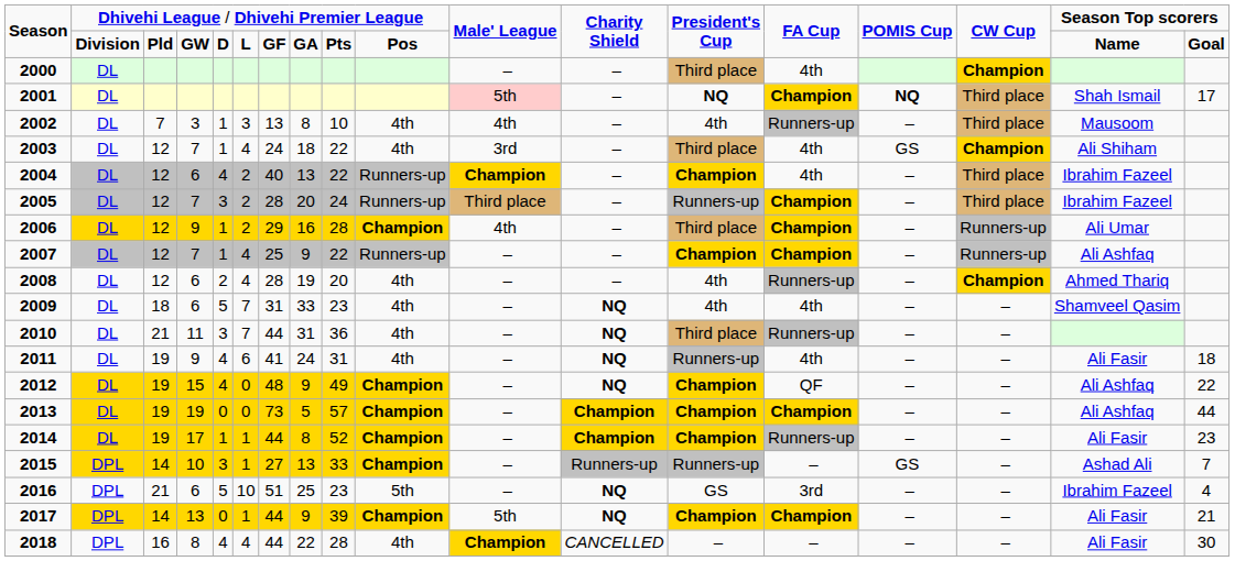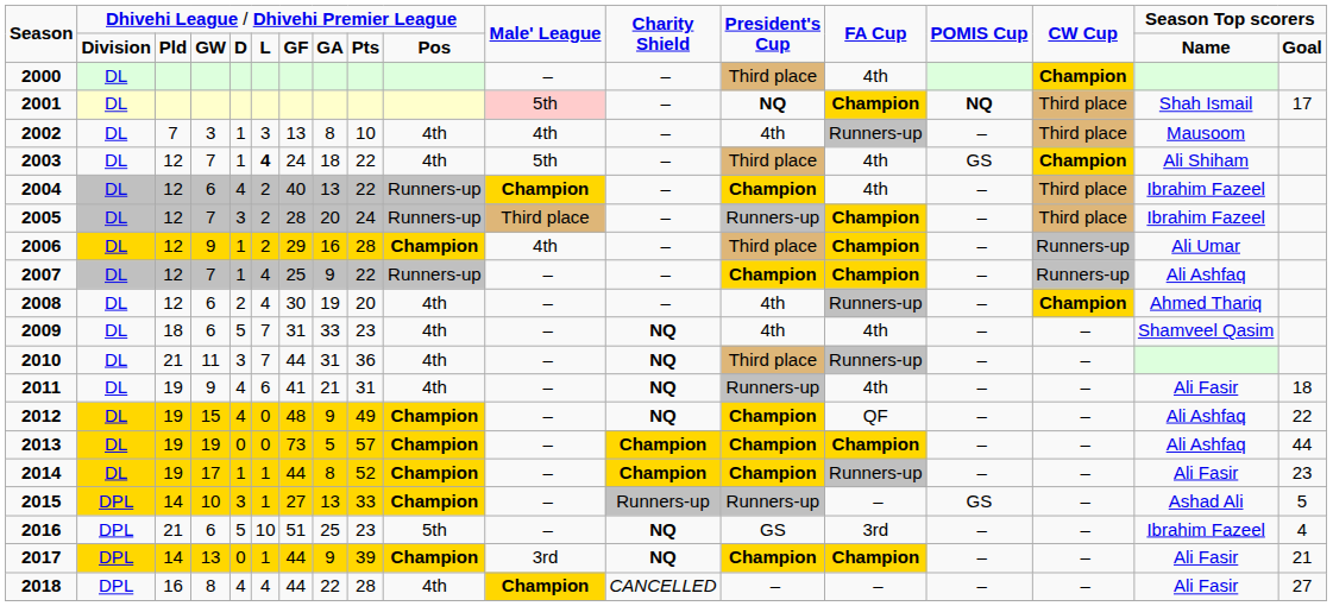 <table class="wikitable" style="text-align: center">
 <tr>
 <td rowspan=2><strong>Season</strong></td>
 <td colspan=9><strong><a href='#'>Dhivehi League</a></strong> / <strong><a href='#'>Dhivehi Premier League</a></strong></td>
 <td rowspan=2><strong><a href='#'>Male' League</a></strong></td>
 <td rowspan=2><a href='#'><strong>Charity</strong><br> <strong>Shield</strong></a></td>
 <td rowspan=2><a href='#'><strong>President's</strong><br> <strong>Cup</strong></a></td>
 <td rowspan=2><a href='#'><strong>FA Cup</strong></a></td>
 <td rowspan=2><strong><a href='#'>POMIS Cup</a></strong></td>
 <td rowspan=2><a href='#'><strong>CW Cup</strong></a></td>
 <td colspan=2><strong>Season Top scorers</strong></td>
 </tr>
 <tr>
 <td><strong>Division</strong></td>
 <td><strong>Pld</strong></td>
 <td><strong>GW</strong></td>
 <td><strong>D</strong></td>
 <td><strong>L</strong></td>
 <td><strong>GF</strong></td>
 <td><strong>GA</strong></td>
 <td><strong>Pts</strong></td>
 <td><strong>Pos</strong></td>
 <td><strong>Name</strong></td>
 <td><strong>Goal</strong></td>
 </tr>
 <tr>
 <td><strong>2000</strong></td>
 <td style="background:#dfd;"><a href='#'>DL</a></td>
 <td style="background:#dfd;"></td>
 <td style="background:#dfd;"></td>
 <td style="background:#dfd;"></td>
 <td style="background:#dfd;"></td>
 <td style="background:#dfd;"></td>
 <td style="background:#dfd;"></td>
 <td style="background:#dfd;"></td>
 <td style="background:#dfd;"></td>
 <td> –</td>
 <td> –</td>
 <td bgcolor=#deb678>Third place</td>
 <td>4th</td>
 <td style="background:#dfd;"></td>
 <td bgcolor=gold><strong>Champion</strong></td>
 <td style="background:#dfd;"></td>
 <td></td>
 </tr>
 <tr>
 <td><strong>2001</strong></td>
 <td style="background:#FFFFCC;"><a href='#'>DL</a></td>
 <td style="background:#FFFFCC;"></td>
 <td style="background:#FFFFCC;"></td>
 <td style="background:#FFFFCC;"></td>
 <td style="background:#FFFFCC;"></td>
 <td style="background:#FFFFCC;"></td>
 <td style="background:#FFFFCC;"></td>
 <td style="background:#FFFFCC;"></td>
 <td style="background:#FFFFCC;"></td>
 <td style="background:#fcc;">5th</td>
 <td> –</td>
 <td><strong>NQ</strong></td>
 <td bgcolor=gold><strong>Champion</strong></td>
 <td><strong>NQ</strong></td>
 <td bgcolor=#deb678>Third place</td>
 <td> <a href='#'>Shah Ismail</a></td>
 <td>17</td>
 </tr>
 <tr>
 <td><strong>2002</strong></td>
 <td><a href='#'>DL</a></td>
 <td>7</td>
 <td>3</td>
 <td>1</td>
 <td>3</td>
 <td>13</td>
 <td>8</td>
 <td>10</td>
 <td>4th</td>
 <td>4th</td>
 <td> –</td>
 <td>4th</td>
 <td bgcolor=silver>Runners-up</td>
 <td> –</td>
 <td bgcolor=#deb678>Third place</td>
 <td> <a href='#'>Mausoom</a></td>
 <td></td>
 </tr>
 <tr>
 <td><strong>2003</strong></td>
 <td><a href='#'>DL</a></td>
 <td>12</td>
 <td>7</td>
 <td>1</td>
-<td>4</td>
+<td><strong>4</strong></td>
 <td>24</td>
 <td>18</td>
 <td>22</td>
 <td>4th</td>
-<td>3rd</td>
+<td>5th</td>
 <td> –</td>
 <td bgcolor=#deb678>Third place</td>
 <td>4th</td>
 <td>GS</td>
 <td bgcolor=gold><strong>Champion</strong></td>
 <td> <a href='#'>Ali Shiham</a></td>
 <td></td>
 </tr>
 <tr>
 <td><strong>2004</strong></td>
 <td bgcolor=silver><a href='#'>DL</a></td>
 <td bgcolor=silver>12</td>
 <td bgcolor=silver>6</td>
 <td bgcolor=silver>4</td>
 <td bgcolor=silver>2</td>
 <td bgcolor=silver>40</td>
 <td bgcolor=silver>13</td>
 <td bgcolor=silver>22</td>
 <td bgcolor=silver>Runners-up</td>
 <td bgcolor=gold><strong>Champion</strong></td>
 <td> –</td>
 <td bgcolor=gold><strong>Champion</strong></td>
 <td>4th</td>
 <td> –</td>
 <td bgcolor=#deb678>Third place</td>
 <td> <a href='#'>Ibrahim Fazeel</a></td>
 <td></td>
 </tr>
 <tr>
 <td><strong>2005</strong></td>
 <td bgcolor=silver><a href='#'>DL</a></td>
 <td bgcolor=silver>12</td>
 <td bgcolor=silver>7</td>
 <td bgcolor=silver>3</td>
 <td bgcolor=silver>2</td>
 <td bgcolor=silver>28</td>
 <td bgcolor=silver>20</td>
 <td bgcolor=silver>24</td>
 <td bgcolor=silver>Runners-up</td>
 <td bgcolor=#deb678>Third place</td>
 <td> –</td>
 <td bgcolor=silver>Runners-up</td>
 <td bgcolor=gold><strong>Champion</strong></td>
 <td> –</td>
 <td bgcolor=#deb678>Third place</td>
 <td> <a href='#'>Ibrahim Fazeel</a></td>
 <td></td>
 </tr>
 <tr>
 <td><strong>2006</strong></td>
 <td bgcolor=gold><a href='#'>DL</a></td>
 <td bgcolor=gold>12</td>
 <td bgcolor=gold>9</td>
 <td bgcolor=gold>1</td>
 <td bgcolor=gold>2</td>
 <td bgcolor=gold>29</td>
 <td bgcolor=gold>16</td>
 <td bgcolor=gold>28</td>
 <td bgcolor=gold><strong>Champion</strong></td>
 <td>4th</td>
 <td> –</td>
 <td bgcolor=#deb678>Third place</td>
 <td bgcolor=gold><strong>Champion</strong></td>
 <td> –</td>
 <td bgcolor=silver>Runners-up</td>
 <td> <a href='#'>Ali Umar</a></td>
 <td></td>
 </tr>
 <tr>
 <td><strong>2007</strong></td>
 <td bgcolor=silver><a href='#'>DL</a></td>
 <td bgcolor=silver>12</td>
 <td bgcolor=silver>7</td>
 <td bgcolor=silver>1</td>
 <td bgcolor=silver>4</td>
 <td bgcolor=silver>25</td>
 <td bgcolor=silver>9</td>
 <td bgcolor=silver>22</td>
 <td bgcolor=silver>Runners-up</td>
 <td> –</td>
 <td> –</td>
 <td bgcolor=gold><strong>Champion</strong></td>
 <td bgcolor=gold><strong>Champion</strong></td>
 <td> –</td>
 <td bgcolor=silver>Runners-up</td>
 <td> <a href='#'>Ali Ashfaq</a></td>
 <td></td>
 </tr>
 <tr>
 <td><strong>2008</strong></td>
 <td><a href='#'>DL</a></td>
 <td>12</td>
 <td>6</td>
 <td>2</td>
 <td>4</td>
-<td>28</td>
+<td>30</td>
 <td>19</td>
 <td>20</td>
 <td>4th</td>
 <td> –</td>
 <td> –</td>
 <td>4th</td>
 <td bgcolor=silver>Runners-up</td>
 <td> –</td>
 <td bgcolor=gold><strong>Champion</strong></td>
 <td> <a href='#'>Ahmed Thariq</a></td>
 <td></td>
 </tr>
 <tr>
 <td><strong>2009</strong></td>
 <td><a href='#'>DL</a></td>
 <td>18</td>
 <td>6</td>
 <td>5</td>
 <td>7</td>
 <td>31</td>
 <td>33</td>
 <td>23</td>
 <td>4th</td>
 <td> –</td>
 <td><strong>NQ</strong></td>
 <td>4th</td>
 <td>4th</td>
 <td> –</td>
 <td> –</td>
 <td> <a href='#'>Shamveel Qasim</a></td>
 <td></td>
 </tr>
 <tr>
 <td><strong>2010</strong></td>
 <td><a href='#'>DL</a></td>
 <td>21</td>
 <td>11</td>
 <td>3</td>
 <td>7</td>
 <td>44</td>
 <td>31</td>
 <td>36</td>
 <td>4th</td>
 <td> –</td>
 <td><strong>NQ</strong></td>
 <td bgcolor=#deb678>Third place</td>
 <td bgcolor=silver>Runners-up</td>
 <td> –</td>
 <td> –</td>
 <td style="background:#dfd;"></td>
 <td></td>
 </tr>
 <tr>
 <td><strong>2011</strong></td>
 <td><a href='#'>DL</a></td>
 <td>19</td>
 <td>9</td>
 <td>4</td>
 <td>6</td>
 <td>41</td>
-<td>24</td>
+<td>21</td>
 <td>31</td>
 <td>4th</td>
 <td> –</td>
 <td><strong>NQ</strong></td>
 <td bgcolor=silver>Runners-up</td>
 <td>4th</td>
 <td> –</td>
 <td> –</td>
 <td> <a href='#'>Ali Fasir</a></td>
 <td>18</td>
 </tr>
 <tr>
 <td><strong>2012</strong></td>
 <td bgcolor=gold><a href='#'>DL</a></td>
 <td bgcolor=gold>19</td>
 <td bgcolor=gold>15</td>
 <td bgcolor=gold>4</td>
 <td bgcolor=gold>0</td>
 <td bgcolor=gold>48</td>
 <td bgcolor=gold>9</td>
 <td bgcolor=gold>49</td>
 <td bgcolor=gold><strong>Champion</strong></td>
 <td> –</td>
 <td><strong>NQ</strong></td>
 <td bgcolor=gold><strong>Champion</strong></td>
 <td>QF</td>
 <td> –</td>
 <td> –</td>
 <td> <a href='#'>Ali Ashfaq</a></td>
 <td>22</td>
 </tr>
 <tr>
 <td><strong>2013</strong></td>
 <td bgcolor=gold><a href='#'>DL</a></td>
 <td bgcolor=gold>19</td>
 <td bgcolor=gold>19</td>
 <td bgcolor=gold>0</td>
 <td bgcolor=gold>0</td>
 <td bgcolor=gold>73</td>
 <td bgcolor=gold>5</td>
 <td bgcolor=gold>57</td>
 <td bgcolor=gold><strong>Champion</strong></td>
 <td> –</td>
 <td bgcolor=gold><strong>Champion</strong></td>
 <td bgcolor=gold><strong>Champion</strong></td>
 <td bgcolor=gold><strong>Champion</strong></td>
 <td> –</td>
 <td> –</td>
 <td> <a href='#'>Ali Ashfaq</a></td>
 <td>44</td>
 </tr>
 <tr>
 <td><strong>2014</strong></td>
 <td bgcolor=gold><a href='#'>DL</a></td>
 <td bgcolor=gold>19</td>
 <td bgcolor=gold>17</td>
 <td bgcolor=gold>1</td>
 <td bgcolor=gold>1</td>
 <td bgcolor=gold>44</td>
 <td bgcolor=gold>8</td>
 <td bgcolor=gold>52</td>
 <td bgcolor=gold><strong>Champion</strong></td>
 <td> –</td>
 <td bgcolor=gold><strong>Champion</strong></td>
 <td bgcolor=gold><strong>Champion</strong></td>
 <td bgcolor=silver>Runners-up</td>
 <td> –</td>
 <td> –</td>
 <td> <a href='#'>Ali Fasir</a></td>
 <td>23</td>
 </tr>
 <tr>
 <td><strong>2015</strong></td>
 <td bgcolor=gold><a href='#'>DPL</a></td>
 <td bgcolor=gold>14</td>
 <td bgcolor=gold>10</td>
 <td bgcolor=gold>3</td>
 <td bgcolor=gold>1</td>
 <td bgcolor=gold>27</td>
 <td bgcolor=gold>13</td>
 <td bgcolor=gold>33</td>
 <td bgcolor=gold><strong>Champion</strong></td>
 <td> –</td>
 <td bgcolor=silver>Runners-up</td>
 <td bgcolor=silver>Runners-up</td>
 <td> –</td>
 <td>GS</td>
 <td> –</td>
 <td> <a href='#'>Ashad Ali</a></td>
-<td>7</td>
+<td>5</td>
 </tr>
 <tr>
 <td><strong>2016</strong></td>
 <td><a href='#'>DPL</a></td>
 <td>21</td>
 <td>6</td>
 <td>5</td>
 <td>10</td>
 <td>51</td>
 <td>25</td>
 <td>23</td>
 <td>5th</td>
 <td> –</td>
 <td><strong>NQ</strong></td>
 <td>GS</td>
 <td>3rd</td>
 <td> –</td>
 <td> –</td>
 <td> <a href='#'>Ibrahim Fazeel</a></td>
 <td>4</td>
 </tr>
 <tr>
 <td><strong>2017</strong></td>
 <td bgcolor=gold><a href='#'>DPL</a></td>
 <td bgcolor=gold>14</td>
 <td bgcolor=gold>13</td>
 <td bgcolor=gold>0</td>
 <td bgcolor=gold>1</td>
 <td bgcolor=gold>44</td>
 <td bgcolor=gold>9</td>
 <td bgcolor=gold>39</td>
 <td bgcolor=gold><strong>Champion</strong></td>
-<td>5th</td>
+<td>3rd</td>
 <td><strong>NQ</strong></td>
 <td bgcolor=gold><strong>Champion</strong></td>
 <td bgcolor=gold><strong>Champion</strong></td>
 <td> –</td>
 <td> –</td>
 <td> <a href='#'>Ali Fasir</a></td>
 <td>21</td>
 </tr>
 <tr>
 <td><strong>2018</strong></td>
 <td><a href='#'>DPL</a></td>
 <td>16</td>
 <td>8</td>
 <td>4</td>
 <td>4</td>
 <td>44</td>
 <td>22</td>
 <td>28</td>
 <td>4th</td>
 <td bgcolor=gold><strong>Champion</strong></td>
 <td><em>CANCELLED</em></td>
 <td> –</td>
 <td> –</td>
 <td> –</td>
 <td> –</td>
 <td> <a href='#'>Ali Fasir</a></td>
-<td>30</td>
+<td>27</td>
 </tr>
 <tr>
 </tr>
 </table>
